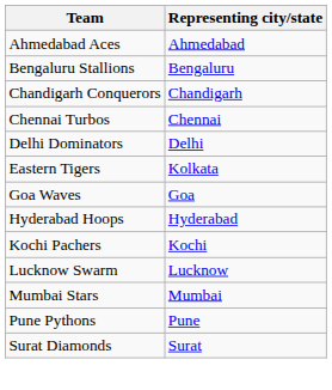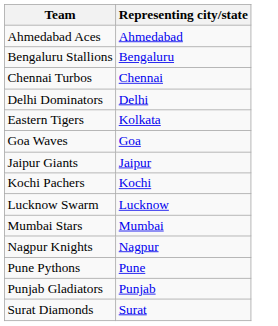 <table class="wikitable">
 <tr>
 <th>Team</th>
 <th>Representing city/state</th>
 </tr>
 <tr>
 <td>Ahmedabad Aces</td>
 <td><a href='#'>Ahmedabad</a></td>
 </tr>
 <tr>
 <td>Bengaluru Stallions</td>
 <td><a href='#'>Bengaluru</a></td>
-</tr>
-<tr>
-<td>Chandigarh Conquerors</td>
-<td><a href='#'>Chandigarh</a></td>
 </tr>
 <tr>
 <td>Chennai Turbos</td>
 <td><a href='#'>Chennai</a></td>
 </tr>
 <tr>
 <td>Delhi Dominators</td>
 <td><a href='#'>Delhi</a></td>
 </tr>
 <tr>
 <td>Eastern Tigers</td>
 <td><a href='#'>Kolkata</a></td>
 </tr>
 <tr>
 <td>Goa Waves</td>
 <td><a href='#'>Goa</a></td>
 </tr>
 <tr>
-<td>Hyderabad Hoops</td>
-<td><a href='#'>Hyderabad</a></td>
+<td>Jaipur Giants</td>
+<td><a href='#'>Jaipur</a></td>
 </tr>
 <tr>
 <td>Kochi Pachers</td>
 <td><a href='#'>Kochi</a></td>
 </tr>
 <tr>
 <td>Lucknow Swarm</td>
 <td><a href='#'>Lucknow</a></td>
 </tr>
 <tr>
 <td>Mumbai Stars</td>
 <td><a href='#'>Mumbai</a></td>
 </tr>
 <tr>
+<td>Nagpur Knights</td>
+<td><a href='#'>Nagpur</a></td>
+</tr>
+<tr>
 <td>Pune Pythons</td>
 <td><a href='#'>Pune</a></td>
+</tr>
+<tr>
+<td>Punjab Gladiators</td>
+<td><a href='#'>Punjab</a></td>
 </tr>
 <tr>
 <td>Surat Diamonds</td>
 <td><a href='#'>Surat</a></td>
 </tr>
 </table>
